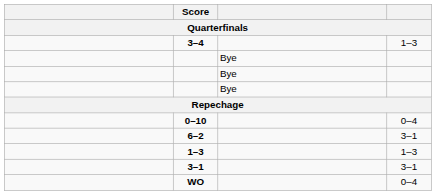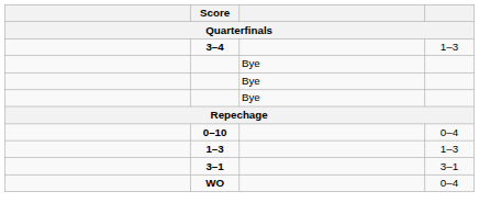 <table class="wikitable" style="text-align: left; ">
 <tr>
 <th align="right" width="270"></th>
 <th width="65">Score</th>
 <th align="left" width="270"></th>
 <th width="65"></th>
 </tr>
 <tr>
 <th colspan=4>Quarterfinals</th>
 </tr>
 <tr>
 <td></td>
 <td align="center"><strong>3–4</strong></td>
 <td><strong></strong></td>
 <td align=center>1–3 <strong></strong></td>
 </tr>
 <tr>
 <td><strong></strong></td>
 <td></td>
 <td>Bye</td>
 <td></td>
 </tr>
 <tr>
 <td><strong></strong></td>
 <td></td>
 <td>Bye</td>
 <td></td>
 </tr>
 <tr>
 <td><strong></strong></td>
 <td></td>
 <td>Bye</td>
 <td></td>
 </tr>
 <tr>
 <th colspan=4>Repechage</th>
 </tr>
 <tr>
 <td></td>
 <td align="center"><strong>0–10</strong></td>
 <td><strong></strong></td>
 <td align=center>0–4 <strong></strong></td>
 </tr>
 <tr>
-<td><strong></strong></td>
-<td align="center"><strong>6–2</strong></td>
-<td></td>
-<td align=center>3–1 <strong></strong></td>
-</tr>
-<tr>
 <td></td>
 <td align="center"><strong>1–3</strong></td>
 <td><strong></strong></td>
 <td align=center>1–3 <strong></strong></td>
 </tr>
 <tr>
 <td><strong></strong></td>
 <td align="center"><strong>3–1</strong></td>
 <td></td>
 <td align=center>3–1 <strong></strong></td>
 </tr>
 <tr>
 <td></td>
 <td align="center"><strong>WO</strong></td>
 <td><strong></strong></td>
 <td align=center>0–4 <strong></strong></td>
 </tr>
 </table>
